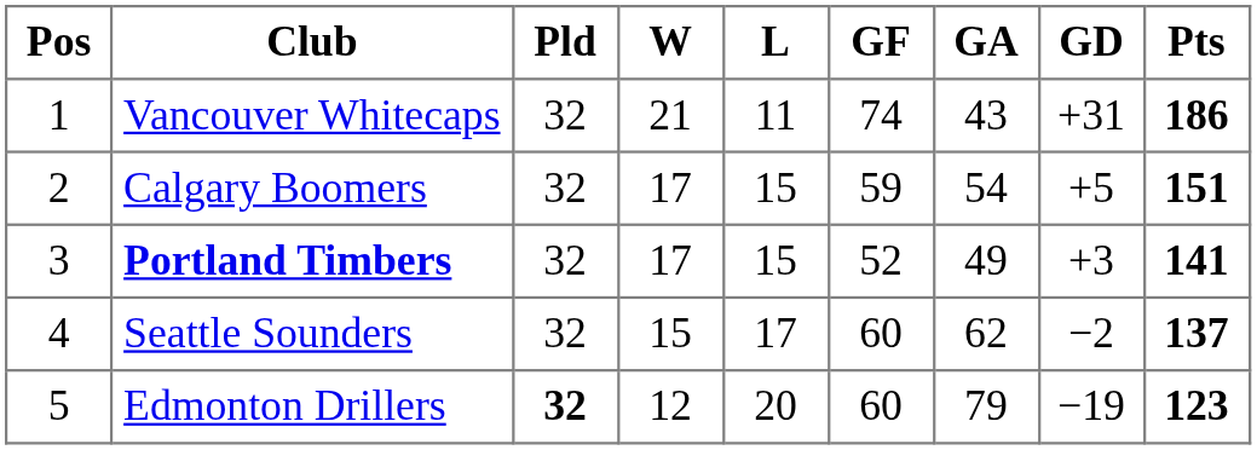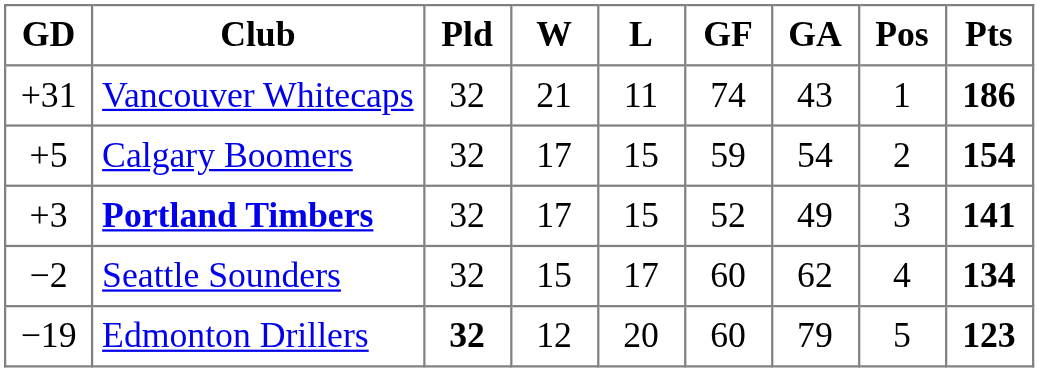 <table class="toccolours" border="1" cellpadding="4" cellspacing="0" style="text-align:center; border-collapse: collapse; margin:0;">
 <tr>
-<th width=30>Pos</th>
+<th width=30>GD</th>
 <th>Club</th>
 <th width=30>Pld</th>
 <th width=30>W</th>
 <th width=30>L</th>
 <th width=30>GF</th>
 <th width=30>GA</th>
-<th width=30>GD</th>
+<th width=30>Pos</th>
 <th width=30>Pts</th>
 </tr>
 <tr>
-<td>1</td>
+<td>+31</td>
 <td align=left><a href='#'>Vancouver Whitecaps</a></td>
 <td>32</td>
 <td>21</td>
 <td>11</td>
 <td>74</td>
 <td>43</td>
-<td>+31</td>
+<td>1</td>
 <td><strong>186</strong></td>
 </tr>
 <tr>
-<td>2</td>
+<td>+5</td>
 <td align=left><a href='#'>Calgary Boomers</a></td>
 <td>32</td>
 <td>17</td>
 <td>15</td>
 <td>59</td>
 <td>54</td>
-<td>+5</td>
-<td><strong>151</strong></td>
+<td>2</td>
+<td><strong>154</strong></td>
 </tr>
 <tr>
-<td>3</td>
+<td>+3</td>
 <td align=left><strong><a href='#'>Portland Timbers</a></strong></td>
 <td>32</td>
 <td>17</td>
 <td>15</td>
 <td>52</td>
 <td>49</td>
-<td>+3</td>
+<td>3</td>
 <td><strong>141</strong></td>
 </tr>
 <tr>
-<td>4</td>
+<td>−2</td>
 <td align=left><a href='#'>Seattle Sounders</a></td>
 <td>32</td>
 <td>15</td>
 <td>17</td>
 <td>60</td>
 <td>62</td>
-<td>−2</td>
-<td><strong>137</strong></td>
+<td>4</td>
+<td><strong>134</strong></td>
 </tr>
 <tr>
-<td>5</td>
+<td>−19</td>
 <td align=left><a href='#'>Edmonton Drillers</a></td>
 <td><strong>32</strong></td>
 <td>12</td>
 <td>20</td>
 <td>60</td>
 <td>79</td>
-<td>−19</td>
+<td>5</td>
 <td><strong>123</strong></td>
 </tr>
 </table>
